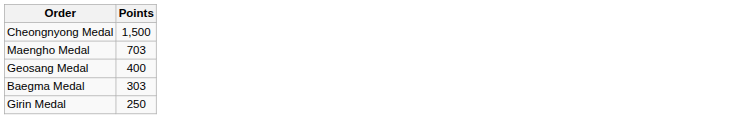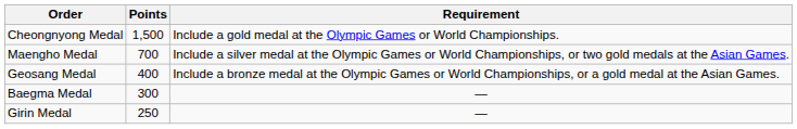 <table class="wikitable" style="text-align:center;">
 <tr>
 <th>Order</th>
 <th>Points</th>
+<th>Requirement</th>
 </tr>
 <tr>
 <td align="left">Cheongnyong Medal</td>
 <td>1,500</td>
+<td align="left">Include a gold medal at the <a href='#'>Olympic Games</a> or World Championships.</td>
 </tr>
 <tr>
 <td align="left">Maengho Medal</td>
-<td>703</td>
+<td>700</td>
+<td align="left">Include a silver medal at the Olympic Games or World Championships, or two gold medals at the <a href='#'>Asian Games</a>.</td>
 </tr>
 <tr>
 <td align="left">Geosang Medal</td>
 <td>400</td>
+<td align="left">Include a bronze medal at the Olympic Games or World Championships, or a gold medal at the Asian Games.</td>
 </tr>
 <tr>
 <td align="left">Baegma Medal</td>
-<td>303</td>
+<td>300</td>
+<td>—</td>
 </tr>
 <tr>
 <td align="left">Girin Medal</td>
 <td>250</td>
+<td>—</td>
 </tr>
 </table>
